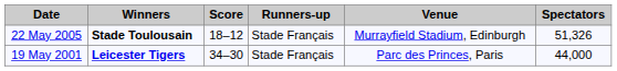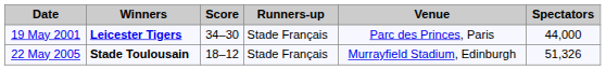 <table bgcolor="#f7f8ff" cellpadding="4" width="90%" cellspacing="0" border="1" style="font-size: 100%; border: grey solid 1px; border-collapse: collapse;">
 <tr bgcolor="#CCCCCC">
 <td align=center><strong>Date</strong></td>
 <td align=center><strong>Winners</strong></td>
 <td align=center><strong>Score</strong></td>
 <td align=center><strong>Runners-up</strong></td>
 <td align=center><strong>Venue</strong></td>
 <td align=center><strong>Spectators</strong></td>
 </tr>
 <tr>
+<td align=center><a href='#'>19 May 2001</a></td>
+<td> <strong><a href='#'>Leicester Tigers</a></strong></td>
+<td align=center>34–30</td>
+<td> Stade Français</td>
+<td align=center><a href='#'>Parc des Princes</a>, Paris</td>
+<td align=center>44,000</td>
+</tr>
+<tr>
 <td align=center><a href='#'>22 May 2005</a></td>
 <td> <strong>Stade Toulousain</strong></td>
 <td align=center>18–12</td>
 <td> Stade Français</td>
 <td align=center><a href='#'>Murrayfield Stadium</a>, Edinburgh</td>
 <td align=center>51,326</td>
 </tr>
-<tr>
-<td align=center><a href='#'>19 May 2001</a></td>
-<td> <strong><a href='#'>Leicester Tigers</a></strong></td>
-<td align=center>34–30</td>
-<td> Stade Français</td>
-<td align=center><a href='#'>Parc des Princes</a>, Paris</td>
-<td align=center>44,000</td>
-</tr>
 </table>
